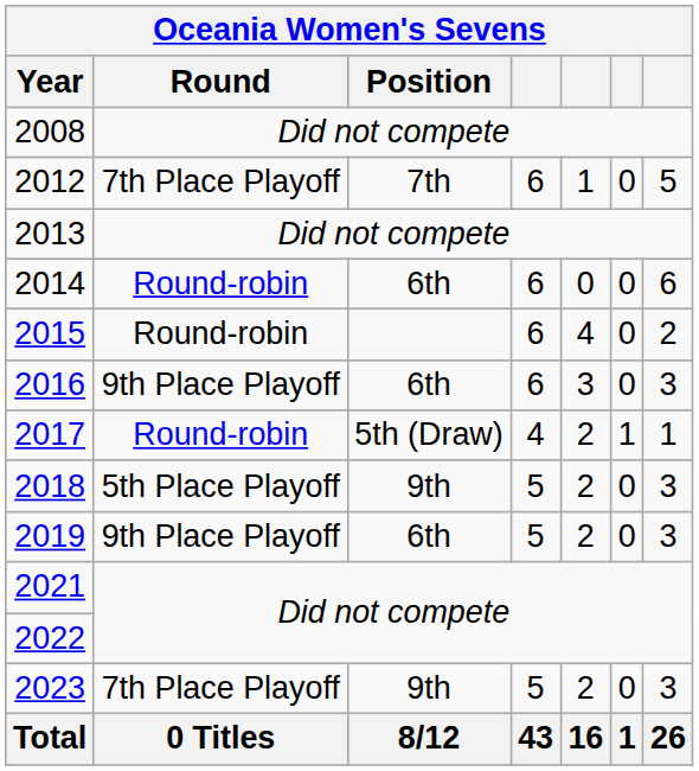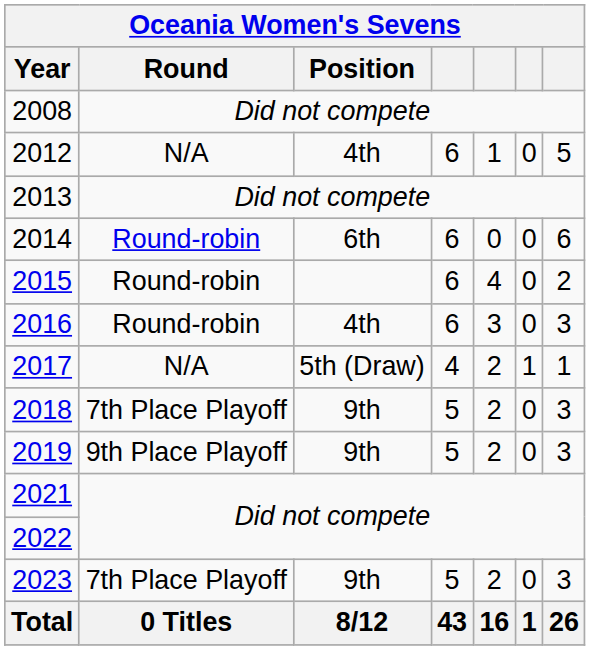 <table class="wikitable" style="text-align: center;">
 <tr>
 <th colspan=7><a href='#'>Oceania Women's Sevens</a></th>
 </tr>
 <tr>
 <th>Year</th>
 <th>Round</th>
 <th>Position</th>
 <th></th>
 <th></th>
 <th></th>
 <th></th>
 </tr>
 <tr>
 <td> 2008</td>
 <td colspan="6" rowspan=1><em>Did not compete</em></td>
 </tr>
 <tr>
 <td> 2012</td>
-<td>7th Place Playoff</td>
-<td>7th</td>
+<td>N/A</td>
+<td>4th</td>
 <td>6</td>
 <td>1</td>
 <td>0</td>
 <td>5</td>
 </tr>
 <tr>
 <td> 2013</td>
 <td colspan="6" rowspan=1><em>Did not compete</em></td>
 </tr>
 <tr>
 <td> 2014</td>
 <td><a href='#'>Round-robin</a></td>
 <td>6th</td>
 <td>6</td>
 <td>0</td>
 <td>0</td>
 <td>6</td>
 </tr>
 <tr>
 <td> <a href='#'>2015</a></td>
 <td>Round-robin</td>
 <td></td>
 <td>6</td>
 <td>4</td>
 <td>0</td>
 <td>2</td>
 </tr>
 <tr>
 <td> <a href='#'>2016</a></td>
-<td>9th Place Playoff</td>
-<td>6th</td>
+<td>Round-robin</td>
+<td>4th</td>
 <td>6</td>
 <td>3</td>
 <td>0</td>
 <td>3</td>
 </tr>
 <tr>
 <td> <a href='#'>2017</a></td>
-<td><a href='#'>Round-robin</a></td>
+<td>N/A</td>
 <td>5th (Draw)</td>
 <td>4</td>
 <td>2</td>
 <td>1</td>
 <td>1</td>
 </tr>
 <tr>
 <td> <a href='#'>2018</a></td>
-<td>5th Place Playoff</td>
+<td>7th Place Playoff</td>
 <td>9th</td>
 <td>5</td>
 <td>2</td>
 <td>0</td>
 <td>3</td>
 </tr>
 <tr>
 <td> <a href='#'>2019</a></td>
 <td>9th Place Playoff</td>
-<td>6th</td>
+<td>9th</td>
 <td>5</td>
 <td>2</td>
 <td>0</td>
 <td>3</td>
 </tr>
 <tr>
 <td> <a href='#'>2021</a></td>
 <td colspan="6" rowspan="2"><em>Did not compete</em></td>
 </tr>
 <tr>
 <td> <a href='#'>2022</a></td>
 </tr>
 <tr>
 <td> <a href='#'>2023</a></td>
 <td>7th Place Playoff</td>
 <td>9th</td>
 <td>5</td>
 <td>2</td>
 <td>0</td>
 <td>3</td>
 </tr>
 <tr>
 <th><strong>Total</strong></th>
 <th><strong>0 Titles</strong></th>
 <th><strong>8/12</strong></th>
 <th>43</th>
 <th>16</th>
 <th><strong>1</strong></th>
 <th>26</th>
 </tr>
 </table>
